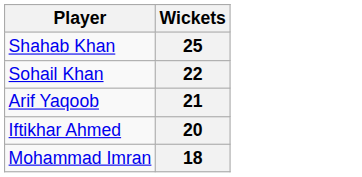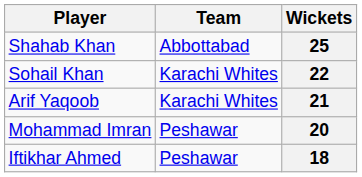 <table class="wikitable">
 <tr>
 <th>Player</th>
+<th>Team</th>
 <th>Wickets</th>
 </tr>
 <tr>
 <td><a href='#'>Shahab Khan</a></td>
+<td><a href='#'>Abbottabad</a></td>
 <th>25</th>
 </tr>
 <tr>
 <td><a href='#'>Sohail Khan</a></td>
+<td><a href='#'>Karachi Whites</a></td>
 <th>22</th>
 </tr>
 <tr>
 <td><a href='#'>Arif Yaqoob</a></td>
+<td><a href='#'>Karachi Whites</a></td>
 <th>21</th>
 </tr>
 <tr>
-<td><a href='#'>Iftikhar Ahmed</a></td>
+<td><a href='#'>Mohammad Imran</a></td>
+<td><a href='#'>Peshawar</a></td>
 <th>20</th>
 </tr>
 <tr>
-<td><a href='#'>Mohammad Imran</a></td>
+<td><a href='#'>Iftikhar Ahmed</a></td>
+<td><a href='#'>Peshawar</a></td>
 <th>18</th>
 </tr>
 </table>
